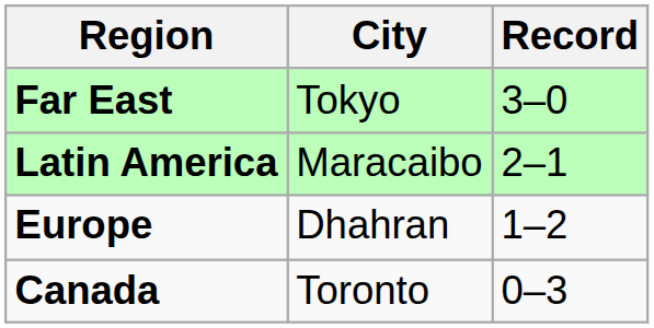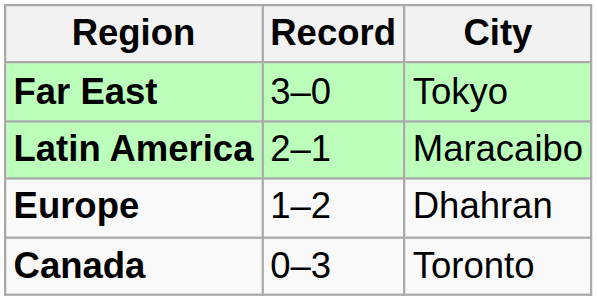 <table class="wikitable">
 <tr>
 <th>Region</th>
+<th>Record</th>
 <th>City</th>
-<th>Record</th>
 </tr>
 <tr bgcolor=#bbffbb>
 <td><strong>Far East</strong></td>
+<td>3–0</td>
 <td>Tokyo</td>
-<td>3–0</td>
 </tr>
 <tr bgcolor=#bbffbb>
 <td><strong>Latin America</strong></td>
+<td>2–1</td>
 <td>Maracaibo</td>
-<td>2–1</td>
 </tr>
 <tr>
 <td><strong>Europe</strong></td>
+<td>1–2</td>
 <td>Dhahran</td>
-<td>1–2</td>
 </tr>
 <tr>
 <td><strong>Canada</strong></td>
+<td>0–3</td>
 <td>Toronto</td>
-<td>0–3</td>
 </tr>
 </table>
